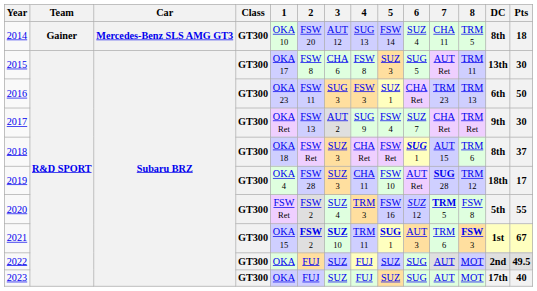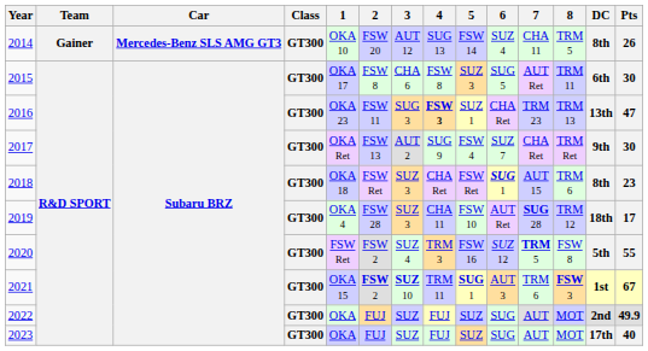 <table class="wikitable" style="text-align:center; font-size:90%">
 <tr>
 <th>Year</th>
 <th>Team</th>
 <th>Car</th>
 <th>Class</th>
 <th>1</th>
 <th>2</th>
 <th>3</th>
 <th>4</th>
 <th>5</th>
 <th>6</th>
 <th>7</th>
 <th>8</th>
 <th>DC</th>
 <th>Pts</th>
 </tr>
 <tr>
 <td><a href='#'>2014</a></td>
 <th>Gainer</th>
 <th><a href='#'>Mercedes-Benz SLS AMG GT3</a></th>
 <th>GT300</th>
 <td bgcolor="#DFFFDF"><a href='#'>OKA</a><br><small>10</small></td>
 <td bgcolor="#cfcfff"><a href='#'>FSW</a><br><small>20</small></td>
 <td bgcolor="#cfcfff"><a href='#'>AUT</a><br><small>12</small></td>
 <td bgcolor="#cfcfff"><a href='#'>SUG</a><br><small>13</small></td>
 <td bgcolor="#cfcfff"><a href='#'>FSW</a><br><small>14</small></td>
 <td bgcolor="#dfffdf"><a href='#'>SUZ</a><br><small>4</small></td>
 <td bgcolor="#dfffdf"><a href='#'>CHA</a><br><small>11</small></td>
 <td bgcolor="#dfffdf"><a href='#'>TRM</a><br><small>5</small></td>
 <th>8th</th>
-<th>18</th>
+<th>26</th>
 </tr>
 <tr>
 <td><a href='#'>2015</a></td>
 <th rowspan="9"><a href='#'>R&D SPORT</a></th>
 <th rowspan="9"><a href='#'>Subaru BRZ</a></th>
 <th>GT300</th>
 <td bgcolor="#CFCFFF"><a href='#'>OKA</a><br><small>17</small></td>
 <td bgcolor="#DFFFDF"><a href='#'>FSW</a><br><small>8</small></td>
 <td bgcolor="#DFFFDF"><a href='#'>CHA</a><br><small>6</small></td>
 <td bgcolor="#DFFFDF"><a href='#'>FSW</a><br><small>8</small></td>
 <td bgcolor="#FFDF9F"><a href='#'>SUZ</a><br><small>3</small></td>
 <td bgcolor="#DFFFDF"><a href='#'>SUG</a><br><small>5</small></td>
 <td bgcolor="#EFCFFF"><a href='#'>AUT</a><br><small>Ret</small></td>
 <td bgcolor="#CFCFFF"><a href='#'>TRM</a><br><small>11</small></td>
-<th>13th</th>
+<th>6th</th>
 <th>30</th>
 </tr>
 <tr>
 <td><a href='#'>2016</a></td>
 <th>GT300</th>
 <td bgcolor="#CFCFFF"><a href='#'>OKA</a><br><small>23</small></td>
 <td bgcolor="#CFCFFF"><a href='#'>FSW</a><br><small>11</small></td>
 <td bgcolor="#FFDF9F"><a href='#'>SUG</a><br><small>3</small></td>
-<td bgcolor="#FFDF9F"><a href='#'>FSW</a><br><small>3</small></td>
+<td bgcolor="#FFDF9F"><strong><a href='#'>FSW</a><br><small>3</small></strong></td>
 <td bgcolor="#FFFFBF"><a href='#'>SUZ</a><br><small>1</small></td>
 <td bgcolor="#EFCFFF"><a href='#'>CHA</a><br><small>Ret</small></td>
 <td bgcolor="#CFCFFF"><a href='#'>TRM</a><br><small>23</small></td>
 <td bgcolor="#CFCFFF"><a href='#'>TRM</a><br><small>13</small></td>
-<th>6th</th>
-<th>50</th>
+<th>13th</th>
+<th>47</th>
 </tr>
 <tr>
 <td><a href='#'>2017</a></td>
 <th>GT300</th>
 <td bgcolor="#EFCFFF"><a href='#'>OKA</a><br><small>Ret</small></td>
 <td bgcolor="#CFCFFF"><a href='#'>FSW</a><br><small>13</small></td>
 <td bgcolor="#DFDFDF"><a href='#'>AUT</a><br><small>2</small></td>
 <td bgcolor="#DFFFDF"><a href='#'>SUG</a><br><small>9</small></td>
 <td bgcolor="#DFFFDF"><a href='#'>FSW</a><br><small>4</small></td>
 <td bgcolor="#DFFFDF"><a href='#'>SUZ</a><br><small>7</small></td>
 <td bgcolor="#EFCFFF"><a href='#'>CHA</a><br><small>Ret</small></td>
 <td bgcolor="#EFCFFF"><a href='#'>TRM</a><br><small>Ret</small></td>
 <th>9th</th>
 <th>30</th>
 </tr>
 <tr>
 <td><a href='#'>2018</a></td>
 <th>GT300</th>
 <td bgcolor="#CFCFFF"><a href='#'>OKA</a><br><small>18</small></td>
 <td bgcolor="#EFCFFF"><a href='#'>FSW</a><br><small>Ret</small></td>
 <td bgcolor="#FFDF9F"><a href='#'>SUZ</a><br><small>3</small></td>
 <td bgcolor="#EFCFFF"><a href='#'>CHA</a><br><small>Ret</small></td>
 <td bgcolor="#EFCFFF"><a href='#'>FSW</a><br><small>Ret</small></td>
 <td bgcolor="#FFFFBF"><strong><em><a href='#'>SUG</a></em></strong><br><small>1</small></td>
 <td bgcolor="#CFCFFF"><a href='#'>AUT</a><br><small>15</small></td>
 <td bgcolor="#DFFFDF"><a href='#'>TRM</a><br><small>6</small></td>
 <th>8th</th>
-<th>37</th>
+<th>23</th>
 </tr>
 <tr>
 <td><a href='#'>2019</a></td>
 <th>GT300</th>
 <td bgcolor="#DFFFDF"><a href='#'>OKA</a><br><small>4</small></td>
 <td bgcolor="#CFCFFF"><a href='#'>FSW</a><br><small>28</small></td>
 <td bgcolor="#FFDF9F"><a href='#'>SUZ</a><br><small>3</small></td>
 <td bgcolor="#CFCFFF"><a href='#'>CHA</a><br><small>11</small></td>
 <td bgcolor="#DFFFDF"><a href='#'>FSW</a><br><small>10</small></td>
 <td bgcolor="#EFCFFF"><a href='#'>AUT</a><br><small>Ret</small></td>
 <td bgcolor="#CFCFFF"><strong><a href='#'>SUG</a></strong><br><small>28</small></td>
 <td bgcolor="#CFCFFF"><a href='#'>TRM</a><br><small>12</small></td>
 <th>18th</th>
 <th>17</th>
 </tr>
 <tr>
 <td><a href='#'>2020</a></td>
 <th>GT300</th>
 <td bgcolor="#EFCFFF"><a href='#'>FSW</a><br><small>Ret</small></td>
 <td bgcolor="#DFDFDF"><a href='#'>FSW</a><br><small>2</small></td>
 <td bgcolor="#DFFFDF"><a href='#'>SUZ</a><br><small>4</small></td>
 <td bgcolor="#FFDF9F"><a href='#'>TRM</a><br><small>3</small></td>
 <td bgcolor="#CFCFFF"><a href='#'>FSW</a><br><small>16</small></td>
 <td bgcolor="#CFCFFF"><em><a href='#'>SUZ</a></em><br><small>12</small></td>
 <td bgcolor="#DFFFDF"><strong><a href='#'>TRM</a></strong><br><small>5</small></td>
 <td bgcolor="#DFFFDF"><a href='#'>FSW</a><br><small>8</small></td>
 <th>5th</th>
 <th>55</th>
 </tr>
 <tr>
 <td><a href='#'>2021</a></td>
 <th>GT300</th>
 <td bgcolor="#CFCFFF"><a href='#'>OKA</a><br><small>15</small></td>
 <td bgcolor="#DFDFDF"><strong><a href='#'>FSW</a></strong><br><small>2</small></td>
 <td bgcolor="#DFFFDF"><a href='#'><strong>SUZ</strong></a><strong><br></strong><small>10</small></td>
 <td bgcolor="#CFCFFF"><a href='#'>TRM</a><br><small>11</small></td>
 <td bgcolor="#FFFFBF"><strong><a href='#'>SUG</a></strong><br><small>1</small></td>
 <td bgcolor="#FFDF9F"><a href='#'>AUT</a><br><small>3</small></td>
 <td bgcolor="#DFFFDF"><a href='#'>TRM</a><strong><br></strong><small>6</small></td>
 <td bgcolor="#FFDF9F"><a href='#'><strong>FSW</strong></a><strong><br></strong><small>3</small></td>
 <th style="background:#FFFFBF;">1st</th>
 <th style="background:#FFFFBF;">67</th>
 </tr>
 <tr>
 <td><a href='#'>2022</a></td>
 <th>GT300</th>
 <td style="background:#DFFFDF;"><a href='#'>OKA</a><br></td>
 <td bgcolor="#FFDF9F"><a href='#'>FUJ</a><br></td>
 <td bgcolor="#CFCFFF"><a href='#'>SUZ</a><br></td>
 <td style="background:#FFFFBF;"><a href='#'>FUJ</a><br></td>
 <td bgcolor="#CFCFFF"><a href='#'>SUZ</a><br></td>
 <td style="background:#DFFFDF;"><a href='#'>SUG</a><br></td>
 <td bgcolor="#DFDFDF"><a href='#'>AUT</a><br></td>
 <td bgcolor="#CFCFFF"><a href='#'>MOT</a><br></td>
 <th style="background:#DFDFDF;">2nd</th>
-<th style="background:#DFDFDF;">49.5</th>
+<th style="background:#DFDFDF;">49.9</th>
 </tr>
 <tr>
 <td><a href='#'>2023</a></td>
 <th>GT300</th>
 <td bgcolor="#CFCFFF"><a href='#'>OKA</a><br></td>
 <td bgcolor="#CFCFFF"><a href='#'>FUJ</a><br></td>
 <td style="background:#DFFFDF;"><a href='#'>SUZ</a><br></td>
 <td style="background:#DFFFDF;"><a href='#'>FUJ</a><br></td>
 <td bgcolor="#FFDF9F"><a href='#'>SUZ</a><br></td>
 <td style="background:#DFFFDF;"><a href='#'>SUG</a><br></td>
 <td bgcolor="#DFFFDF"><a href='#'>AUT</a><br></td>
 <td bgcolor="#DFFFDF"><a href='#'>MOT</a><br></td>
 <th>17th</th>
 <th>40</th>
 </tr>
 </table>
